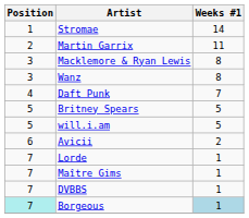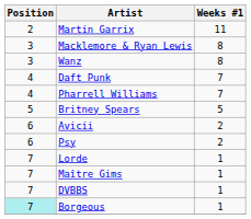 <table class="wikitable sortable" style="font-size:97%;">
 <tr>
 <th>Position</th>
 <th>Artist</th>
 <th>Weeks #1</th>
-</tr>
-<tr>
-<td align="center">1</td>
-<td><a href='#'>Stromae</a></td>
-<td align="center">14</td>
 </tr>
 <tr>
 <td align="center">2</td>
 <td><a href='#'>Martin Garrix</a></td>
 <td align="center">11</td>
 </tr>
 <tr>
 <td align="center">3</td>
 <td><a href='#'>Macklemore & Ryan Lewis</a></td>
 <td align="center">8</td>
 </tr>
 <tr>
 <td align="center">3</td>
 <td><a href='#'>Wanz</a></td>
 <td align="center">8</td>
 </tr>
 <tr>
 <td align="center">4</td>
 <td><a href='#'>Daft Punk</a></td>
 <td align="center">7</td>
 </tr>
 <tr>
+<td align="center">4</td>
+<td><a href='#'>Pharrell Williams</a></td>
+<td align="center">7</td>
+</tr>
+<tr>
 <td align="center">5</td>
 <td><a href='#'>Britney Spears</a></td>
 <td align="center">5</td>
 </tr>
 <tr>
-<td align="center">5</td>
-<td><a href='#'>will.i.am</a></td>
-<td align="center">5</td>
+<td align="center">6</td>
+<td><a href='#'>Avicii</a></td>
+<td align="center">2</td>
 </tr>
 <tr>
 <td align="center">6</td>
-<td><a href='#'>Avicii</a></td>
+<td><a href='#'>Psy</a></td>
 <td align="center">2</td>
 </tr>
 <tr>
 <td align="center">7</td>
 <td><a href='#'>Lorde</a></td>
 <td align="center">1</td>
 </tr>
 <tr>
 <td align="center">7</td>
 <td><a href='#'>Maître Gims</a></td>
 <td align="center">1</td>
 </tr>
 <tr>
 <td align="center">7</td>
 <td><a href='#'>DVBBS</a></td>
 <td align="center">1</td>
 </tr>
 <tr>
 <td align="center" style="background: paleturquoise;">7</td>
 <td><a href='#'>Borgeous</a></td>
-<td align="center" style="background: lightblue;">1</td>
+<td align="center">1</td>
 </tr>
 <tr>
 </tr>
 </table>
